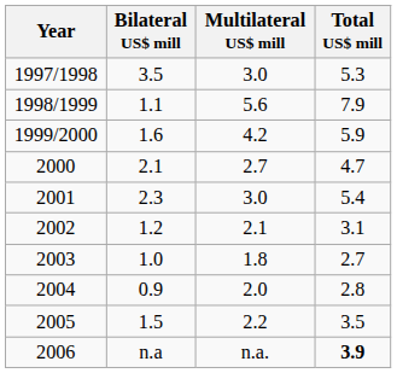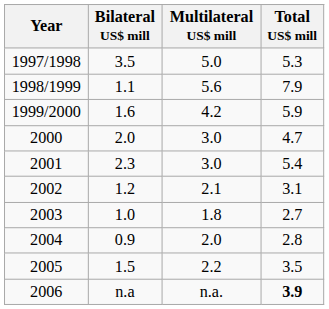 <table class="wikitable" style="text-align:center; width:20%;">
 <tr>
 </tr>
 <tr>
 <th>Year</th>
 <th>Bilateral<br><small>US$ mill</small></th>
 <th>Multilateral<br><small>US$ mill</small></th>
 <th>Total<br><small>US$ mill</small></th>
 </tr>
 <tr>
 <td>1997/1998</td>
 <td>3.5</td>
-<td>3.0</td>
+<td>5.0</td>
 <td>5.3</td>
 </tr>
 <tr>
 <td>1998/1999</td>
 <td>1.1</td>
 <td>5.6</td>
 <td>7.9</td>
 </tr>
 <tr>
 <td>1999/2000</td>
 <td>1.6</td>
 <td>4.2</td>
 <td>5.9</td>
 </tr>
 <tr>
 <td>2000</td>
-<td>2.1</td>
-<td>2.7</td>
+<td>2.0</td>
+<td>3.0</td>
 <td>4.7</td>
 </tr>
 <tr>
 <td>2001</td>
 <td>2.3</td>
 <td>3.0</td>
 <td>5.4</td>
 </tr>
 <tr>
 <td>2002</td>
 <td>1.2</td>
 <td>2.1</td>
 <td>3.1</td>
 </tr>
 <tr>
 <td>2003</td>
 <td>1.0</td>
 <td>1.8</td>
 <td>2.7</td>
 </tr>
 <tr>
 <td>2004</td>
 <td>0.9</td>
 <td>2.0</td>
 <td>2.8</td>
 </tr>
 <tr>
 <td>2005</td>
 <td>1.5</td>
 <td>2.2</td>
 <td>3.5</td>
 </tr>
 <tr>
 <td>2006</td>
 <td>n.a</td>
 <td>n.a.</td>
 <td><strong>3.9</strong></td>
 </tr>
 </table>
